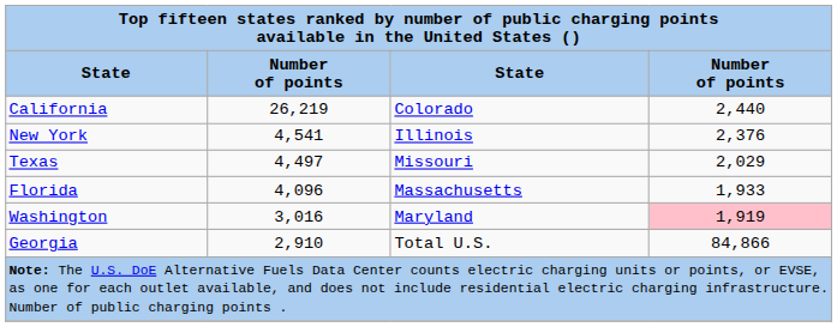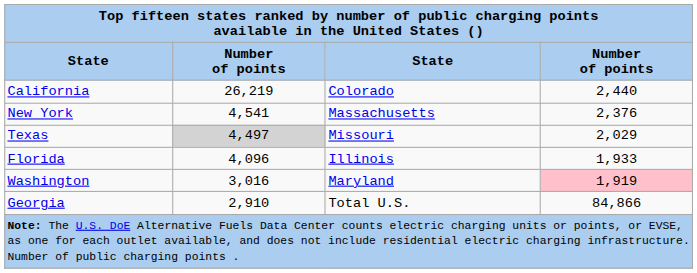 <table class="  wikitable" style="margin: 1em auto 1em auto">
 <tr>
 <th colspan="4" style="text-align:center; background:#abcdef;">Top fifteen states ranked by number of public charging points <br>available in the United States ()</th>
 </tr>
 <tr>
 <th style="background:#ABCDEF;">State</th>
 <th style="background:#abcdef;">Number<br>of points</th>
 <th style="background:#ABCDEF;">State</th>
 <th style="background:#abcdef;">Number<br> of points</th>
 </tr>
 <tr align=center>
 <td align=left><a href='#'>California</a></td>
 <td>26,219</td>
 <td align="left"><a href='#'>Colorado</a></td>
 <td>2,440</td>
 </tr>
 <tr align=center>
 <td align=left><a href='#'>New York</a></td>
 <td>4,541</td>
-<td align="left"><a href='#'>Illinois</a></td>
+<td align="left"><a href='#'>Massachusetts</a></td>
 <td>2,376</td>
 </tr>
 <tr align=center>
 <td align=left><a href='#'>Texas</a></td>
-<td>4,497</td>
+<td style="background: lightgrey;">4,497</td>
 <td align="left"><a href='#'>Missouri</a></td>
 <td>2,029</td>
 </tr>
 <tr align=center>
 <td align=left><a href='#'>Florida</a></td>
 <td>4,096</td>
-<td align="left"><a href='#'>Massachusetts</a></td>
+<td align="left"><a href='#'>Illinois</a></td>
 <td>1,933</td>
 </tr>
 <tr align=center>
 <td align=left><a href='#'>Washington</a></td>
 <td>3,016</td>
 <td align="left"><a href='#'>Maryland</a></td>
 <td style="background: pink;">1,919</td>
 </tr>
 <tr align=center>
 <td align=left><a href='#'>Georgia</a></td>
 <td>2,910</td>
 <td align="left">Total U.S.</td>
 <td>84,866</td>
 </tr>
 <tr align="left">
 <td colspan="4" style="background:#ABCDEF;"><small><strong>Note:</strong> The <a href='#'>U.S. DoE</a> Alternative Fuels Data Center counts electric charging units or points, or EVSE, <br>as one for each outlet available, and does not include residential electric charging infrastructure.<br> Number of public charging points .</small></td>
 </tr>
 <tr align=center>
 </tr>
 </table>
